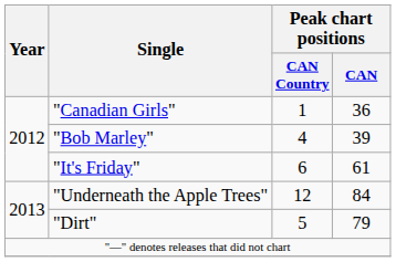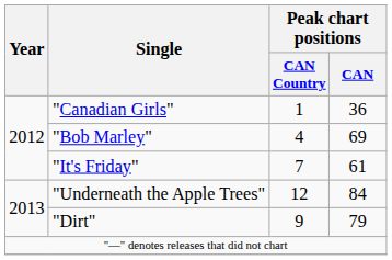 <table class="wikitable" style="text-align:center;">
 <tr>
 <th rowspan="2">Year</th>
 <th rowspan="2">Single</th>
 <th colspan="2">Peak chart<br>positions</th>
 </tr>
 <tr style="font-size:smaller;">
 <th width="45"><a href='#'>CAN Country</a><br></th>
 <th width="45"><a href='#'>CAN</a><br></th>
 </tr>
 <tr>
 <td rowspan="3">2012</td>
 <td align="left">"<a href='#'>Canadian Girls</a>"</td>
 <td>1</td>
 <td>36</td>
 </tr>
 <tr>
 <td align="left">"<a href='#'>Bob Marley</a>"</td>
 <td>4</td>
-<td>39</td>
+<td>69</td>
 </tr>
 <tr>
 <td align="left">"<a href='#'>It's Friday</a>"</td>
-<td>6</td>
+<td>7</td>
 <td>61</td>
 </tr>
 <tr>
 <td rowspan="2">2013</td>
 <td align="left">"Underneath the Apple Trees"</td>
 <td>12</td>
 <td>84</td>
 </tr>
 <tr>
 <td align="left">"Dirt"</td>
-<td>5</td>
+<td>9</td>
 <td>79</td>
 </tr>
 <tr>
 <td colspan="4" style="font-size:8pt">"—" denotes releases that did not chart</td>
 </tr>
 <tr>
 </tr>
 </table>
